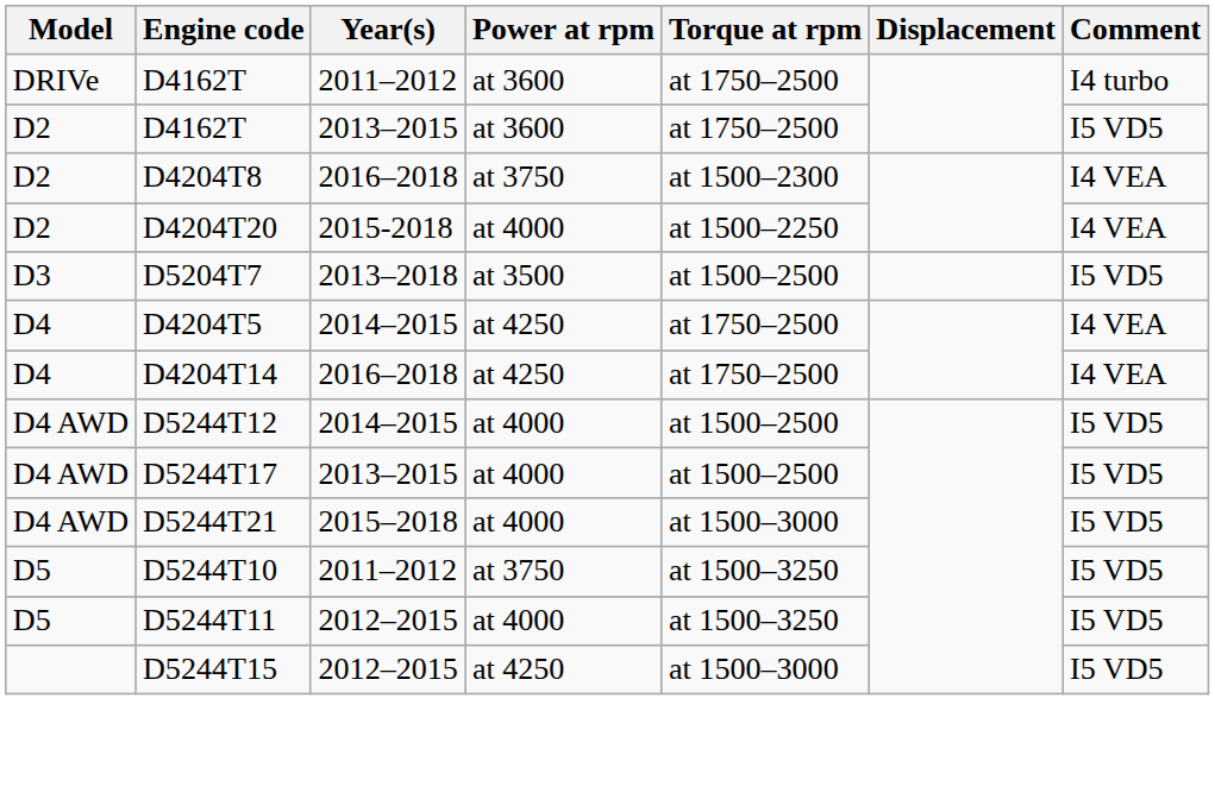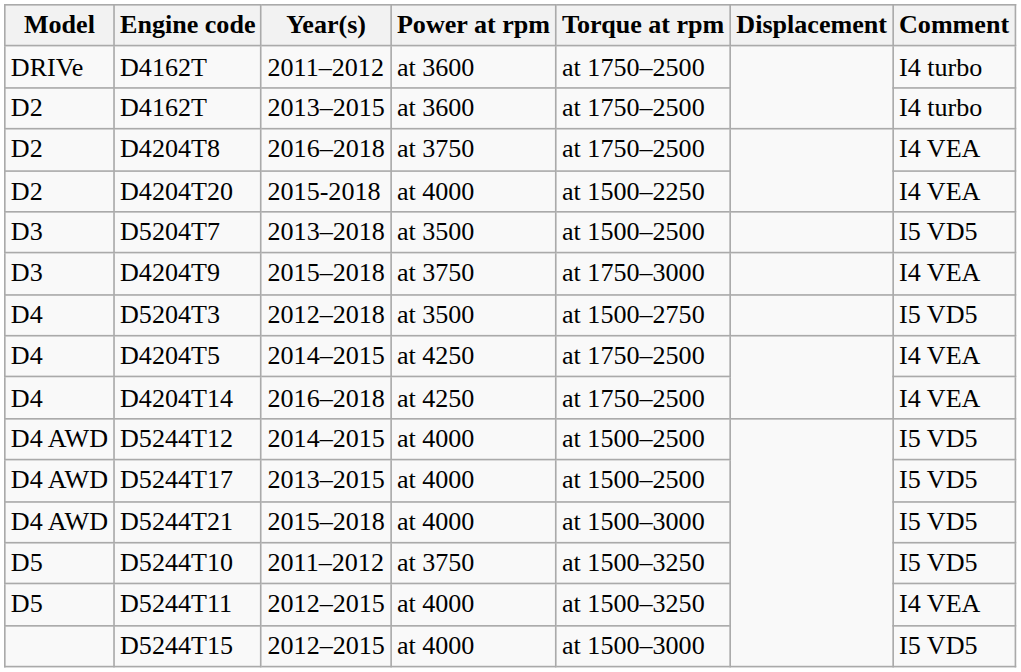 <table class="wikitable collapsible">
 <tr>
 <th>Model</th>
 <th>Engine code</th>
 <th>Year(s)</th>
 <th>Power at rpm</th>
 <th>Torque at rpm</th>
 <th>Displacement</th>
 <th>Comment</th>
 </tr>
 <tr>
 <td>DRIVe</td>
 <td>D4162T</td>
 <td>2011–2012</td>
 <td> at 3600</td>
 <td> at 1750–2500</td>
 <td rowspan="2"></td>
 <td>I4 turbo</td>
 </tr>
 <tr>
 <td>D2</td>
 <td>D4162T</td>
 <td>2013–2015</td>
 <td> at 3600</td>
 <td> at 1750–2500</td>
-<td>I5 VD5</td>
+<td>I4 turbo</td>
 </tr>
 <tr>
 <td>D2</td>
 <td>D4204T8</td>
 <td>2016–2018</td>
 <td> at 3750</td>
-<td> at 1500–2300</td>
+<td> at 1750–2500</td>
 <td rowspan="2"></td>
 <td>I4 VEA</td>
 </tr>
 <tr>
 <td>D2</td>
 <td>D4204T20</td>
 <td>2015-2018</td>
 <td> at 4000</td>
 <td> at 1500–2250</td>
 <td>I4 VEA</td>
 </tr>
 <tr>
 <td>D3</td>
 <td>D5204T7</td>
 <td>2013–2018</td>
 <td> at 3500</td>
 <td> at 1500–2500</td>
+<td></td>
+<td>I5 VD5</td>
+</tr>
+<tr>
+<td>D3</td>
+<td>D4204T9</td>
+<td>2015–2018</td>
+<td> at 3750</td>
+<td> at 1750–3000</td>
+<td></td>
+<td>I4 VEA</td>
+</tr>
+<tr>
+<td>D4</td>
+<td>D5204T3</td>
+<td>2012–2018</td>
+<td> at 3500</td>
+<td> at 1500–2750</td>
 <td></td>
 <td>I5 VD5</td>
 </tr>
 <tr>
 <td>D4</td>
 <td>D4204T5</td>
 <td>2014–2015</td>
 <td> at 4250</td>
 <td> at 1750–2500</td>
 <td rowspan="2"></td>
 <td>I4 VEA</td>
 </tr>
 <tr>
 <td>D4</td>
 <td>D4204T14</td>
 <td>2016–2018</td>
 <td> at 4250</td>
 <td> at 1750–2500</td>
 <td>I4 VEA</td>
 </tr>
 <tr>
 <td>D4 AWD</td>
 <td>D5244T12</td>
 <td>2014–2015</td>
 <td> at 4000</td>
 <td> at 1500–2500</td>
 <td rowspan="6"></td>
 <td>I5 VD5</td>
 </tr>
 <tr>
 <td>D4 AWD</td>
 <td>D5244T17</td>
 <td>2013–2015</td>
 <td> at 4000</td>
 <td> at 1500–2500</td>
 <td>I5 VD5</td>
 </tr>
 <tr>
 <td>D4 AWD</td>
 <td>D5244T21</td>
 <td>2015–2018</td>
 <td> at 4000</td>
 <td> at 1500–3000</td>
 <td>I5 VD5</td>
 </tr>
 <tr>
 <td>D5</td>
 <td>D5244T10</td>
 <td>2011–2012</td>
 <td> at 3750</td>
 <td> at 1500–3250</td>
 <td>I5 VD5</td>
 </tr>
 <tr>
 <td>D5</td>
 <td>D5244T11</td>
 <td>2012–2015</td>
 <td> at 4000</td>
 <td> at 1500–3250</td>
-<td>I5 VD5</td>
+<td>I4 VEA</td>
 </tr>
 <tr>
 <td></td>
 <td>D5244T15</td>
 <td>2012–2015</td>
-<td> at 4250</td>
+<td> at 4000</td>
 <td> at 1500–3000</td>
 <td>I5 VD5</td>
 </tr>
 </table>
